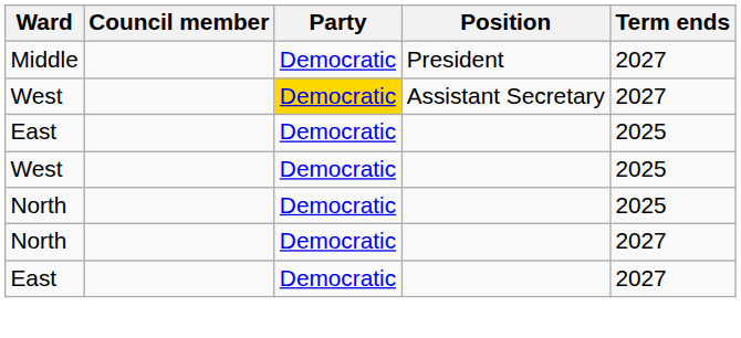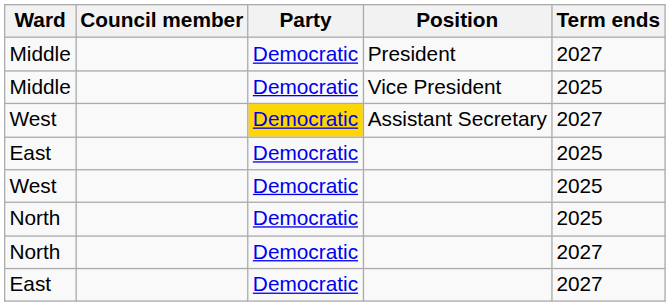 <table class="sortable wikitable">
 <tr>
 <th>Ward</th>
 <th>Council member</th>
 <th>Party</th>
 <th>Position</th>
 <th>Term ends</th>
 </tr>
 <tr>
 <td>Middle</td>
 <td></td>
 <td><a href='#'>Democratic</a></td>
 <td>President</td>
 <td>2027</td>
+</tr>
+<tr>
+<td>Middle</td>
+<td></td>
+<td><a href='#'>Democratic</a></td>
+<td>Vice President</td>
+<td>2025</td>
 </tr>
 <tr>
 <td>West</td>
 <td></td>
 <td style="background: gold;"><a href='#'>Democratic</a></td>
 <td>Assistant Secretary</td>
 <td>2027</td>
 </tr>
 <tr>
 <td>East</td>
 <td></td>
 <td><a href='#'>Democratic</a></td>
 <td></td>
 <td>2025</td>
 </tr>
 <tr>
 <td>West</td>
 <td></td>
 <td><a href='#'>Democratic</a></td>
 <td></td>
 <td>2025</td>
 </tr>
 <tr>
 <td>North</td>
 <td></td>
 <td><a href='#'>Democratic</a></td>
 <td></td>
 <td>2025</td>
 </tr>
 <tr>
 <td>North</td>
 <td></td>
 <td><a href='#'>Democratic</a></td>
 <td></td>
 <td>2027</td>
 </tr>
 <tr>
 <td>East</td>
 <td></td>
 <td><a href='#'>Democratic</a></td>
 <td></td>
 <td>2027</td>
 </tr>
 </table>
